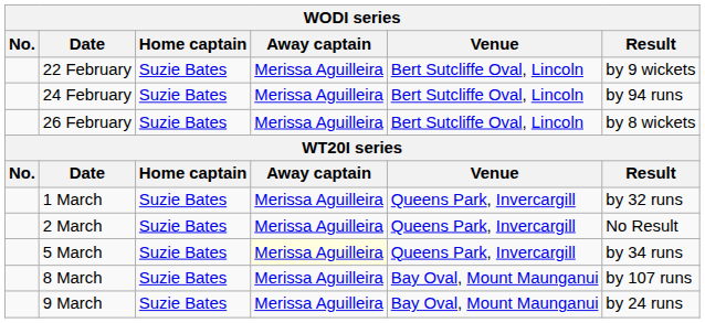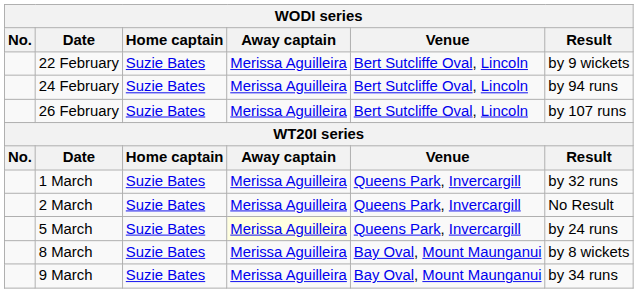 <table class="wikitable">
 <tr>
 <th colspan="9">WODI series</th>
 </tr>
 <tr>
 <th>No.</th>
 <th>Date</th>
 <th>Home captain</th>
 <th>Away captain</th>
 <th>Venue</th>
 <th>Result</th>
 </tr>
 <tr>
 <td></td>
 <td>22 February</td>
 <td><a href='#'>Suzie Bates</a></td>
 <td><a href='#'>Merissa Aguilleira</a></td>
 <td><a href='#'>Bert Sutcliffe Oval</a>, <a href='#'>Lincoln</a></td>
 <td> by 9 wickets</td>
 </tr>
 <tr>
 <td></td>
 <td>24 February</td>
 <td><a href='#'>Suzie Bates</a></td>
 <td><a href='#'>Merissa Aguilleira</a></td>
 <td><a href='#'>Bert Sutcliffe Oval</a>, <a href='#'>Lincoln</a></td>
 <td> by 94 runs</td>
 </tr>
 <tr>
 <td></td>
 <td>26 February</td>
 <td><a href='#'>Suzie Bates</a></td>
 <td><a href='#'>Merissa Aguilleira</a></td>
 <td><a href='#'>Bert Sutcliffe Oval</a>, <a href='#'>Lincoln</a></td>
-<td> by 8 wickets</td>
+<td> by 107 runs</td>
 </tr>
 <tr>
 <th colspan="9">WT20I series</th>
 </tr>
 <tr>
 <th>No.</th>
 <th>Date</th>
 <th>Home captain</th>
 <th>Away captain</th>
 <th>Venue</th>
 <th>Result</th>
 </tr>
 <tr>
 <td></td>
 <td>1 March</td>
 <td><a href='#'>Suzie Bates</a></td>
 <td><a href='#'>Merissa Aguilleira</a></td>
 <td><a href='#'>Queens Park</a>, <a href='#'>Invercargill</a></td>
 <td> by 32 runs</td>
 </tr>
 <tr>
 <td></td>
 <td>2 March</td>
 <td><a href='#'>Suzie Bates</a></td>
 <td><a href='#'>Merissa Aguilleira</a></td>
 <td><a href='#'>Queens Park</a>, <a href='#'>Invercargill</a></td>
 <td>No Result</td>
 </tr>
 <tr>
 <td></td>
 <td>5 March</td>
 <td><a href='#'>Suzie Bates</a></td>
 <td style="background: lightyellow;"><a href='#'>Merissa Aguilleira</a></td>
 <td><a href='#'>Queens Park</a>, <a href='#'>Invercargill</a></td>
-<td> by 34 runs</td>
+<td> by 24 runs</td>
 </tr>
 <tr>
 <td></td>
 <td>8 March</td>
 <td><a href='#'>Suzie Bates</a></td>
 <td><a href='#'>Merissa Aguilleira</a></td>
 <td><a href='#'>Bay Oval</a>, <a href='#'>Mount Maunganui</a></td>
-<td> by 107 runs</td>
+<td> by 8 wickets</td>
 </tr>
 <tr>
 <td></td>
 <td>9 March</td>
 <td><a href='#'>Suzie Bates</a></td>
 <td><a href='#'>Merissa Aguilleira</a></td>
 <td><a href='#'>Bay Oval</a>, <a href='#'>Mount Maunganui</a></td>
-<td> by 24 runs</td>
+<td> by 34 runs</td>
 </tr>
 </table>
